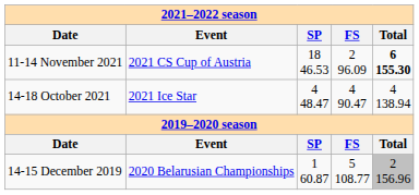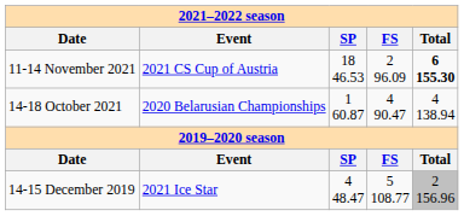 <table class="wikitable">
 <tr>
 <td style="background-color: #ffdead; " colspan=5 align=center><a href='#'><strong>2021–2022 season</strong></a></td>
 </tr>
 <tr>
 <th>Date</th>
 <th>Event</th>
 <th><a href='#'>SP</a></th>
 <th><a href='#'>FS</a></th>
 <th>Total</th>
 </tr>
 <tr>
 <td>11-14 November 2021</td>
 <td><a href='#'>2021 CS Cup of Austria</a></td>
 <td align=center>18 <br> 46.53</td>
 <td align=center>2 <br> 96.09</td>
 <td align=center><strong>6 <br> 155.30</strong></td>
 </tr>
 <tr>
 <td>14-18 October 2021</td>
-<td><a href='#'>2021 Ice Star</a></td>
-<td align=center>4 <br> 48.47</td>
+<td><a href='#'>2020 Belarusian Championships</a></td>
+<td align=center>1 <br> 60.87</td>
 <td align=center>4 <br> 90.47</td>
 <td align=center>4 <br> 138.94</td>
 </tr>
 <tr>
 <td style="background-color: #ffdead; " colspan=5 align=center><a href='#'><strong>2019–2020 season</strong></a></td>
 </tr>
 <tr>
 <th>Date</th>
 <th>Event</th>
 <th><a href='#'>SP</a></th>
 <th><a href='#'>FS</a></th>
 <th>Total</th>
 </tr>
 <tr>
 <td>14-15 December 2019</td>
-<td><a href='#'>2020 Belarusian Championships</a></td>
-<td align=center>1 <br> 60.87</td>
+<td><a href='#'>2021 Ice Star</a></td>
+<td align=center>4 <br> 48.47</td>
 <td align=center>5 <br> 108.77</td>
 <td align=center bgcolor=silver>2 <br> 156.96</td>
 </tr>
 </table>
